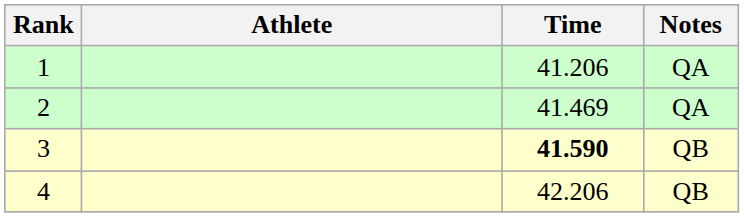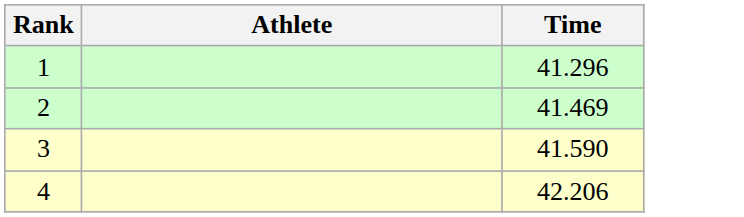 <table class=wikitable style="text-align:center">
 <tr>
 <th width=40>Rank</th>
 <th width=250>Athlete</th>
 <th width=80>Time</th>
-<th width=50>Notes</th>
 </tr>
 <tr bgcolor="ccffcc">
 <td>1</td>
 <td align=left></td>
-<td>41.206</td>
-<td>QA</td>
+<td>41.296</td>
 </tr>
 <tr bgcolor="ccffcc">
 <td>2</td>
 <td align=left></td>
 <td>41.469</td>
-<td>QA</td>
 </tr>
 <tr bgcolor="ffffcc">
 <td>3</td>
 <td align=left></td>
-<td><strong>41.590</strong></td>
-<td>QB</td>
+<td>41.590</td>
 </tr>
 <tr bgcolor="ffffcc">
 <td>4</td>
 <td align=left></td>
 <td>42.206</td>
-<td>QB</td>
 </tr>
 </table>
